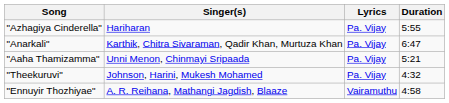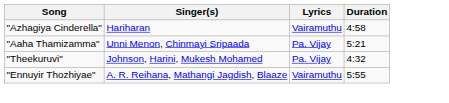 <table class="wikitable sortable">
 <tr>
 <th>Song</th>
 <th>Singer(s)</th>
 <th>Lyrics</th>
 <th>Duration</th>
 </tr>
 <tr>
 <td>"Azhagiya Cinderella"</td>
 <td><a href='#'>Hariharan</a></td>
-<td><a href='#'>Pa. Vijay</a></td>
-<td>5:55</td>
-</tr>
-<tr>
-<td>"Anarkali"</td>
-<td><a href='#'>Karthik</a>, <a href='#'>Chitra Sivaraman</a>, Qadir Khan, Murtuza Khan</td>
-<td><a href='#'>Pa. Vijay</a></td>
-<td>6:47</td>
+<td><a href='#'>Vairamuthu</a></td>
+<td>4:58</td>
 </tr>
 <tr>
 <td>"Aaha Thamizamma"</td>
 <td><a href='#'>Unni Menon</a>, <a href='#'>Chinmayi Sripaada</a></td>
 <td><a href='#'>Pa. Vijay</a></td>
 <td>5:21</td>
 </tr>
 <tr>
 <td>"Theekuruvi"</td>
 <td><a href='#'>Johnson</a>, <a href='#'>Harini</a>, <a href='#'>Mukesh Mohamed</a></td>
 <td><a href='#'>Pa. Vijay</a></td>
 <td>4:32</td>
 </tr>
 <tr>
 <td>"Ennuyir Thozhiyae"</td>
 <td><a href='#'>A. R. Reihana</a>, <a href='#'>Mathangi Jagdish</a>, <a href='#'>Blaaze</a></td>
 <td><a href='#'>Vairamuthu</a></td>
-<td>4:58</td>
+<td>5:55</td>
 </tr>
 </table>
